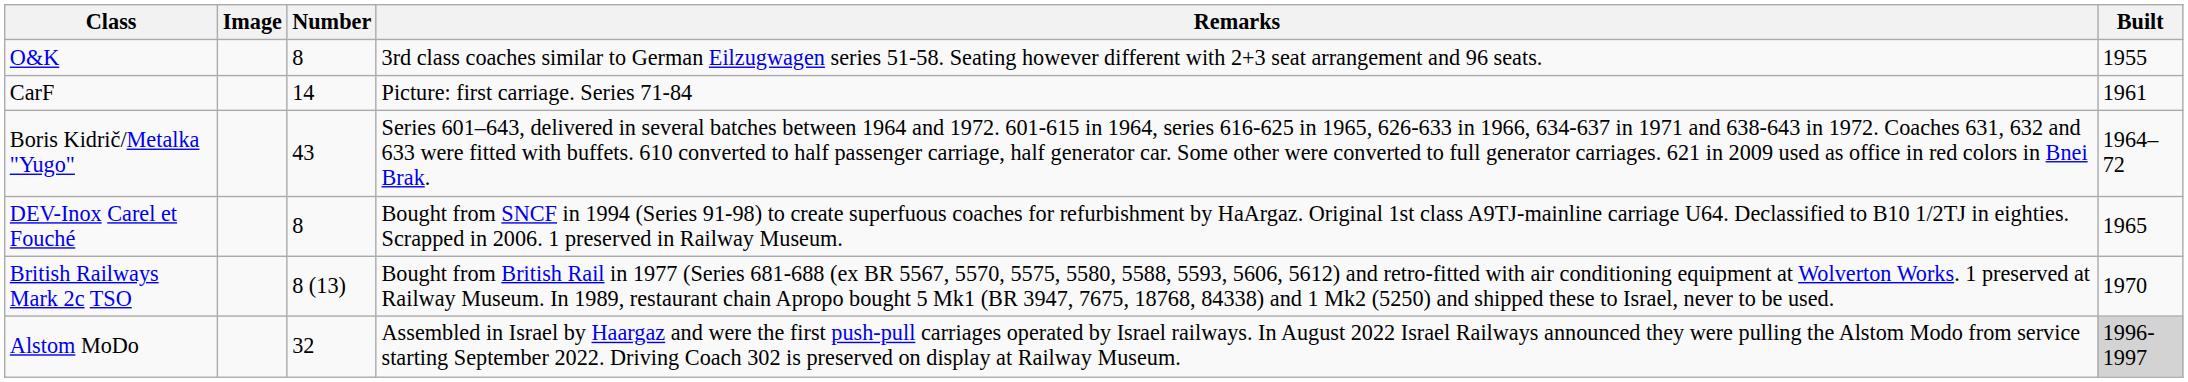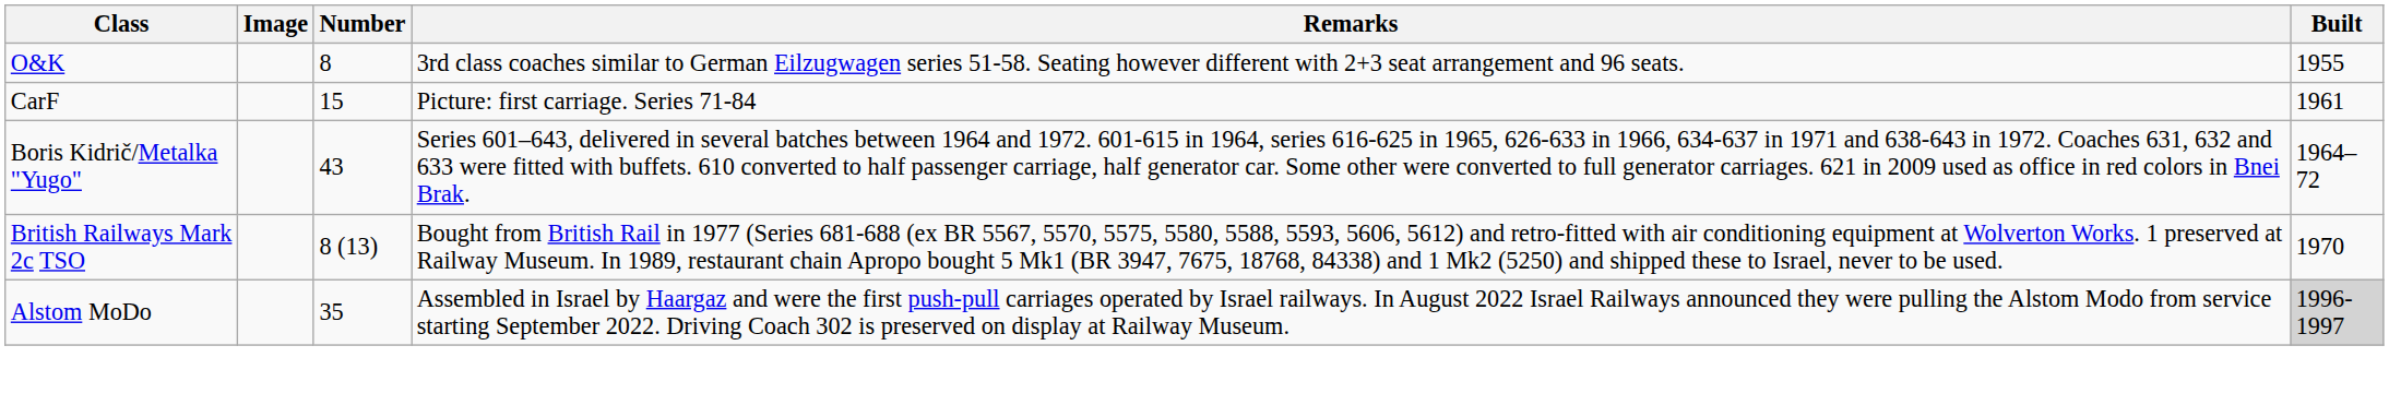 <table class="wikitable">
 <tr style="background:#f9f9f9;">
 <th>Class</th>
 <th>Image</th>
 <th>Number</th>
 <th>Remarks</th>
 <th>Built</th>
 </tr>
 <tr>
 <td><a href='#'>O&K</a></td>
 <td></td>
 <td>8</td>
 <td>3rd class coaches similar to German <a href='#'>Eilzugwagen</a> series 51-58. Seating however different with 2+3 seat arrangement and 96 seats.</td>
 <td>1955</td>
 </tr>
 <tr>
 <td> CarF</td>
 <td></td>
-<td>14</td>
+<td>15</td>
 <td>Picture: first carriage. Series 71-84</td>
 <td>1961</td>
 </tr>
 <tr>
 <td>Boris Kidrič/<a href='#'>Metalka "Yugo"</a></td>
 <td></td>
 <td>43</td>
 <td>Series 601–643, delivered in several batches between 1964 and 1972. 601-615 in 1964, series 616-625 in 1965, 626-633 in 1966, 634-637 in 1971 and 638-643 in 1972. Coaches 631, 632 and 633 were fitted with buffets. 610 converted to half passenger carriage, half generator car. Some other were converted to full generator carriages. 621 in 2009 used as office in red colors in <a href='#'>Bnei Brak</a>.</td>
 <td>1964–72</td>
 </tr>
 <tr>
-<td><a href='#'>DEV-Inox</a> <a href='#'>Carel et Fouché</a></td>
-<td><br><br></td>
-<td>8</td>
-<td>Bought from <a href='#'>SNCF</a> in 1994 (Series 91-98) to create superfuous coaches for refurbishment by HaArgaz. Original 1st class A9TJ-mainline carriage U64. Declassified to B10 1/2TJ in eighties. Scrapped in 2006. 1 preserved in Railway Museum.</td>
-<td>1965</td>
-</tr>
-<tr>
 <td><a href='#'>British Railways Mark 2c</a> <a href='#'>TSO</a></td>
 <td><br></td>
 <td>8 (13)</td>
 <td>Bought from <a href='#'>British Rail</a> in 1977 (Series 681-688 (ex BR 5567, 5570, 5575, 5580, 5588, 5593, 5606, 5612) and retro-fitted with air conditioning equipment at <a href='#'>Wolverton Works</a>. 1 preserved at Railway Museum. In 1989, restaurant chain Apropo bought 5 Mk1 (BR 3947, 7675, 18768, 84338) and 1 Mk2 (5250) and shipped these to Israel, never to be used.</td>
 <td>1970</td>
 </tr>
 <tr>
 <td><a href='#'>Alstom</a> MoDo</td>
 <td></td>
-<td>32</td>
+<td>35</td>
 <td>Assembled in Israel by <a href='#'>Haargaz</a> and were the first <a href='#'>push-pull</a> carriages operated by Israel railways. In August 2022 Israel Railways announced they were pulling the Alstom Modo from service starting September 2022. Driving Coach 302 is preserved on display at Railway Museum.</td>
 <td style="background: lightgrey;">1996-1997</td>
 </tr>
 </table>
